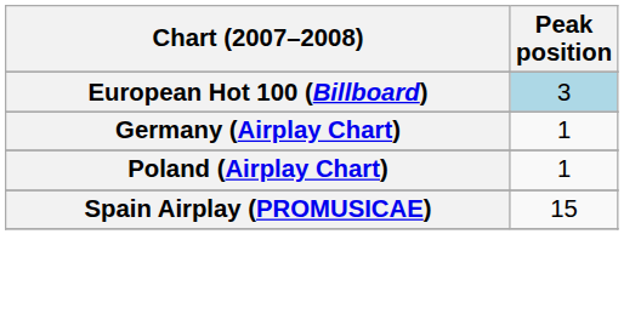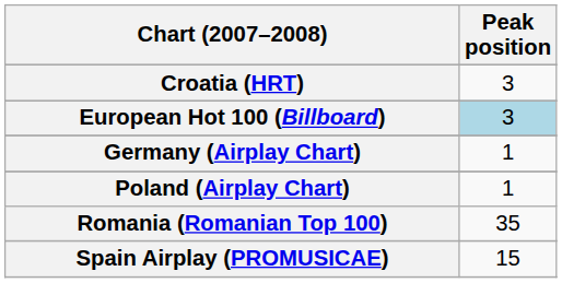 <table class="wikitable sortable plainrowheaders" style="text-align:center">
 <tr>
 <th scope="col" style="width:20em;">Chart (2007–2008)</th>
 <th scope="col">Peak<br>position</th>
 </tr>
 <tr>
 </tr>
 <tr>
 </tr>
 <tr>
 </tr>
 <tr>
+</tr>
+<tr>
+<th scope="row">Croatia (<a href='#'>HRT</a>)</th>
+<td>3</td>
 </tr>
 <tr>
 </tr>
 <tr>
 </tr>
 <tr>
 </tr>
 <tr>
 <th scope="row">European Hot 100 (<a href='#'><em>Billboard</em></a>)</th>
 <td style="background: lightblue;">3</td>
 </tr>
 <tr>
 </tr>
 <tr>
 </tr>
 <tr>
 </tr>
 <tr>
 <th scope="row">Germany (<a href='#'>Airplay Chart</a>)</th>
 <td>1</td>
 </tr>
 <tr>
 </tr>
 <tr>
 </tr>
 <tr>
 </tr>
 <tr>
 </tr>
 <tr>
 </tr>
 <tr>
 </tr>
 <tr>
 <th scope="row">Poland (<a href='#'>Airplay Chart</a>)</th>
 <td>1</td>
 </tr>
 <tr>
+<th scope="row">Romania (<a href='#'>Romanian Top 100</a>)</th>
+<td>35</td>
+</tr>
+<tr>
 </tr>
 <tr>
 </tr>
 <tr>
 <th scope="row">Spain Airplay (<a href='#'>PROMUSICAE</a>)</th>
 <td>15</td>
 </tr>
 <tr>
 </tr>
 <tr>
 </tr>
 <tr>
 </tr>
 <tr>
 </tr>
 </table>
